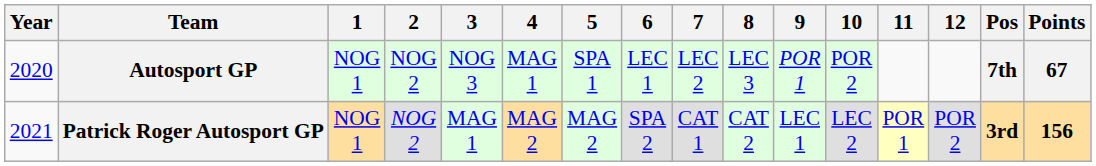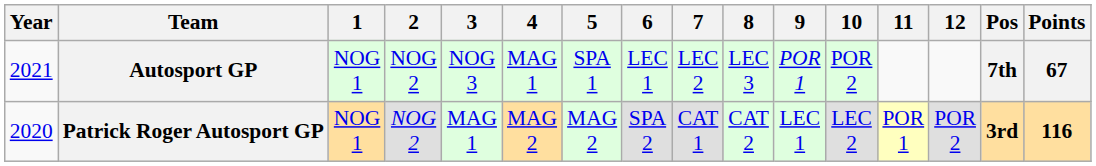 <table class="wikitable" style="text-align:center; font-size:90%">
 <tr>
 <th>Year</th>
 <th>Team</th>
 <th>1</th>
 <th>2</th>
 <th>3</th>
 <th>4</th>
 <th>5</th>
 <th>6</th>
 <th>7</th>
 <th>8</th>
 <th>9</th>
 <th>10</th>
 <th>11</th>
 <th>12</th>
 <th>Pos</th>
 <th>Points</th>
 </tr>
 <tr>
-<td><a href='#'>2020</a></td>
+<td><a href='#'>2021</a></td>
 <th>Autosport GP</th>
 <td style="background:#DFFFDF;"><a href='#'>NOG<br>1</a><br></td>
 <td style="background:#DFFFDF;"><a href='#'>NOG<br>2</a><br></td>
 <td style="background:#DFFFDF;"><a href='#'>NOG<br>3</a><br></td>
 <td style="background:#DFFFDF;"><a href='#'>MAG<br>1</a><br></td>
 <td style="background:#DFFFDF;"><a href='#'>SPA<br>1</a><br></td>
 <td style="background:#DFFFDF;"><a href='#'>LEC<br>1</a><br></td>
 <td style="background:#DFFFDF;"><a href='#'>LEC<br>2</a><br></td>
 <td style="background:#DFFFDF;"><a href='#'>LEC<br>3</a><br></td>
 <td style="background:#DFFFDF;"><em><a href='#'>POR<br>1</a></em><br></td>
 <td style="background:#DFFFDF;"><a href='#'>POR<br>2</a><br></td>
 <td></td>
 <td></td>
 <th>7th</th>
 <th>67</th>
 </tr>
 <tr>
-<td><a href='#'>2021</a></td>
+<td><a href='#'>2020</a></td>
 <th>Patrick Roger Autosport GP</th>
 <td style="background:#FFDF9F;"><a href='#'>NOG<br>1</a><br></td>
 <td style="background:#DFDFDF;"><em><a href='#'>NOG<br>2</a></em><br></td>
 <td style="background:#DFFFDF;"><a href='#'>MAG<br>1</a><br></td>
 <td style="background:#FFDF9F;"><a href='#'>MAG<br>2</a><br></td>
 <td style="background:#DFFFDF;"><a href='#'>MAG<br>2</a><br></td>
 <td style="background:#DFDFDF;"><a href='#'>SPA<br>2</a><br></td>
 <td style="background:#DFDFDF;"><a href='#'>CAT<br>1</a><br></td>
 <td style="background:#DFFFDF;"><a href='#'>CAT<br>2</a><br></td>
 <td style="background:#DFFFDF;"><a href='#'>LEC<br>1</a><br></td>
 <td style="background:#DFDFDF;"><a href='#'>LEC<br>2</a><br></td>
 <td style="background:#FFFFBF;"><a href='#'>POR<br>1</a><br></td>
 <td style="background:#DFDFDF;"><a href='#'>POR<br>2</a><br></td>
 <th style="background:#FFDF9F;">3rd</th>
-<th style="background:#FFDF9F;">156</th>
+<th style="background:#FFDF9F;">116</th>
 </tr>
 </table>
